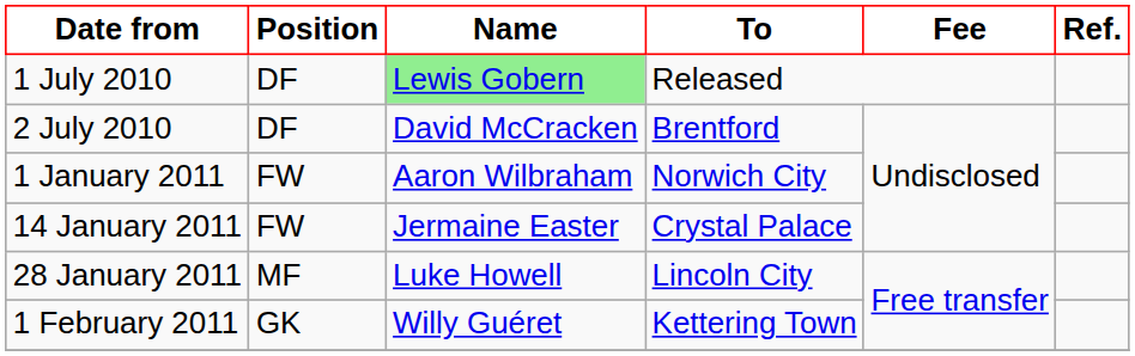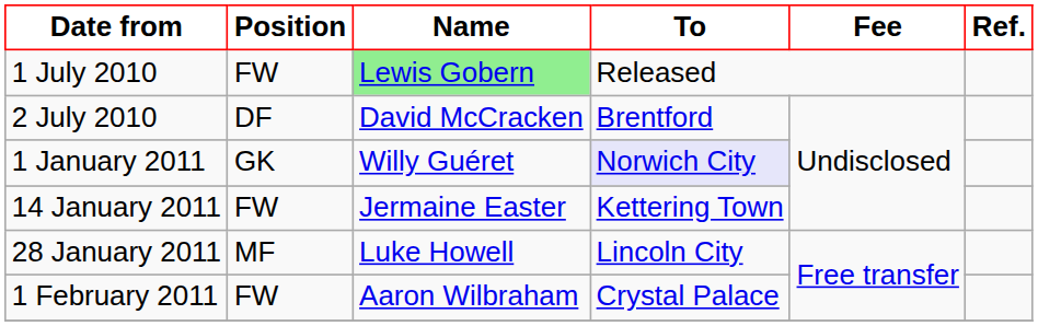 <table class="wikitable">
 <tr>
 <th style="background:#FFFFFF; color:black; border:1px solid red;">Date from</th>
 <th style="background:#FFFFFF; color:black; border:1px solid red;">Position</th>
 <th style="background:#FFFFFF; color:black; border:1px solid red;">Name</th>
 <th style="background:#FFFFFF; color:black; border:1px solid red;">To</th>
 <th style="background:#FFFFFF; color:black; border:1px solid red;">Fee</th>
 <th style="background:#FFFFFF; color:black; border:1px solid red;">Ref.</th>
 </tr>
 <tr>
 <td>1 July 2010</td>
-<td>DF</td>
+<td>FW</td>
 <td style="background: lightgreen;"> <a href='#'>Lewis Gobern</a></td>
 <td colspan="2">Released</td>
 <td></td>
 </tr>
 <tr>
 <td>2 July 2010</td>
 <td>DF</td>
 <td> <a href='#'>David McCracken</a></td>
 <td><a href='#'>Brentford</a></td>
 <td rowspan="3">Undisclosed</td>
 <td></td>
 </tr>
 <tr>
 <td>1 January 2011</td>
-<td>FW</td>
-<td> <a href='#'>Aaron Wilbraham</a></td>
-<td><a href='#'>Norwich City</a></td>
+<td>GK</td>
+<td> <a href='#'>Willy Guéret</a></td>
+<td style="background: lavender;"><a href='#'>Norwich City</a></td>
 <td></td>
 </tr>
 <tr>
 <td>14 January 2011</td>
 <td>FW</td>
 <td> <a href='#'>Jermaine Easter</a></td>
-<td><a href='#'>Crystal Palace</a></td>
+<td><a href='#'>Kettering Town</a></td>
 <td></td>
 </tr>
 <tr>
 <td>28 January 2011</td>
 <td>MF</td>
 <td> <a href='#'>Luke Howell</a></td>
 <td><a href='#'>Lincoln City</a></td>
 <td rowspan="2"><a href='#'>Free transfer</a></td>
 <td></td>
 </tr>
 <tr>
 <td>1 February 2011</td>
-<td>GK</td>
-<td> <a href='#'>Willy Guéret</a></td>
-<td><a href='#'>Kettering Town</a></td>
+<td>FW</td>
+<td> <a href='#'>Aaron Wilbraham</a></td>
+<td><a href='#'>Crystal Palace</a></td>
 <td></td>
 </tr>
 <tr>
 </tr>
 </table>
